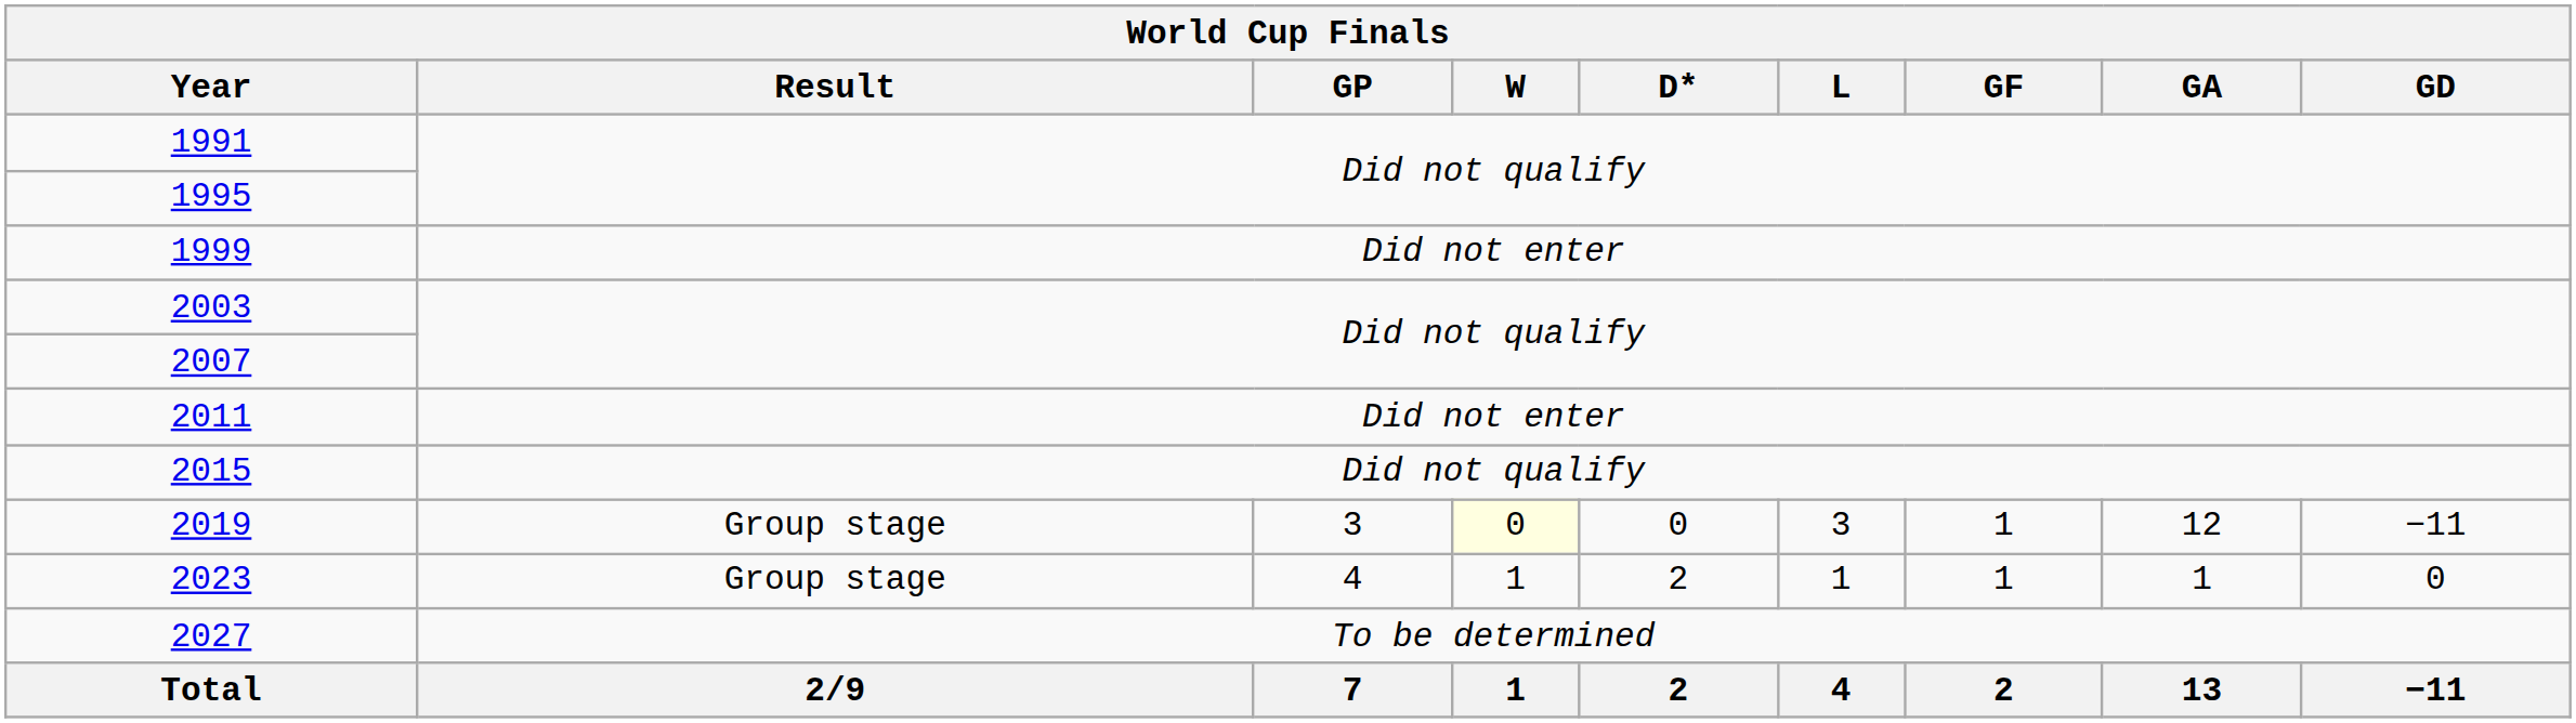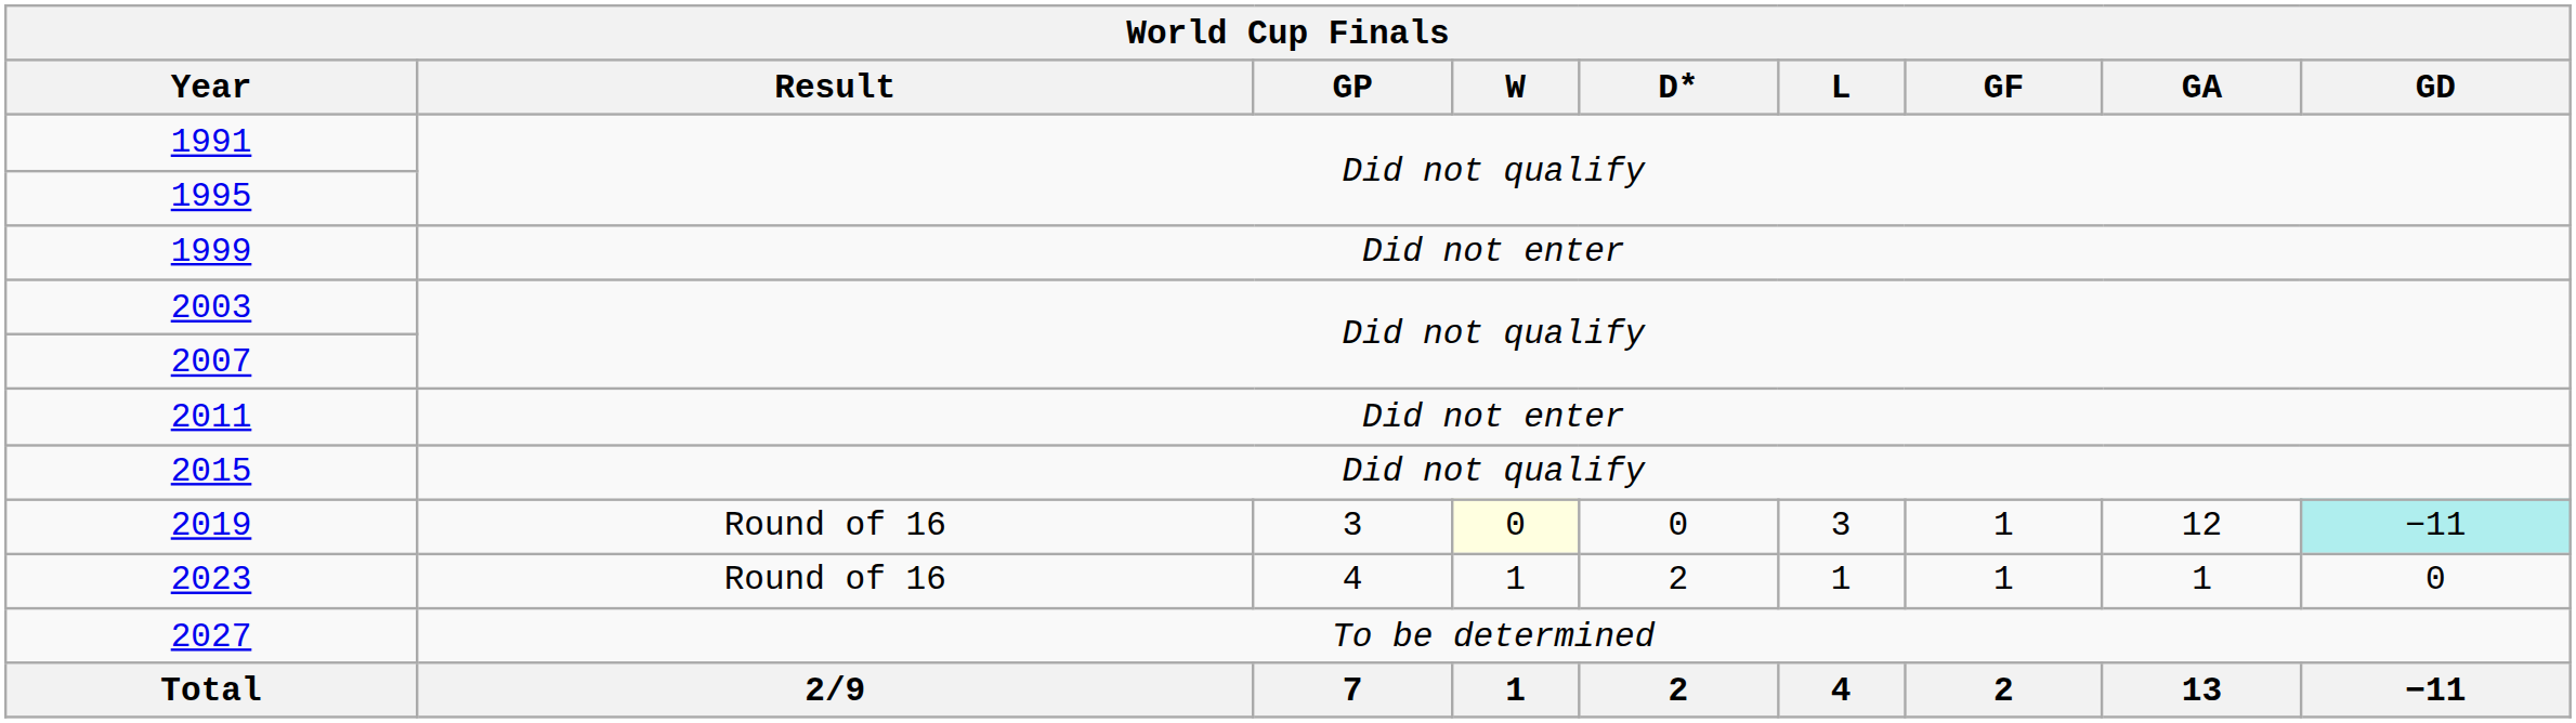 <table class="wikitable" style="text-align: center; width:50%;">
 <tr>
 <th colspan=10>World Cup Finals</th>
 </tr>
 <tr>
 <th>Year</th>
 <th>Result</th>
 <th>GP</th>
 <th>W</th>
 <th>D*</th>
 <th>L</th>
 <th>GF</th>
 <th>GA</th>
 <th>GD</th>
 </tr>
 <tr>
 <td> <a href='#'>1991</a></td>
 <td colspan=8 rowspan=2><em>Did not qualify</em></td>
 </tr>
 <tr>
 <td> <a href='#'>1995</a></td>
 </tr>
 <tr>
 <td> <a href='#'>1999</a></td>
 <td colspan=8><em>Did not enter</em></td>
 </tr>
 <tr>
 <td> <a href='#'>2003</a></td>
 <td colspan=8 rowspan=2><em>Did not qualify</em></td>
 </tr>
 <tr>
 <td> <a href='#'>2007</a></td>
 </tr>
 <tr>
 <td> <a href='#'>2011</a></td>
 <td colspan=8><em>Did not enter</em></td>
 </tr>
 <tr>
 <td> <a href='#'>2015</a></td>
 <td colspan=8><em>Did not qualify</em></td>
 </tr>
 <tr>
 <td> <a href='#'>2019</a></td>
-<td>Group stage</td>
+<td>Round of 16</td>
 <td>3</td>
 <td style="background: lightyellow;">0</td>
 <td>0</td>
 <td>3</td>
 <td>1</td>
 <td>12</td>
-<td>−11</td>
+<td style="background: paleturquoise;">−11</td>
 </tr>
 <tr>
 <td>  <a href='#'>2023</a></td>
-<td>Group stage</td>
+<td>Round of 16</td>
 <td>4</td>
 <td>1</td>
 <td>2</td>
 <td>1</td>
 <td>1</td>
 <td>1</td>
 <td>0</td>
 </tr>
 <tr>
 <td> <a href='#'>2027</a></td>
 <td colspan=8><em>To be determined</em></td>
 </tr>
 <tr>
 <th><strong>Total</strong></th>
 <th>2/9</th>
 <th>7</th>
 <th>1</th>
 <th>2</th>
 <th>4</th>
 <th>2</th>
 <th>13</th>
 <th>−11</th>
 </tr>
 </table>
